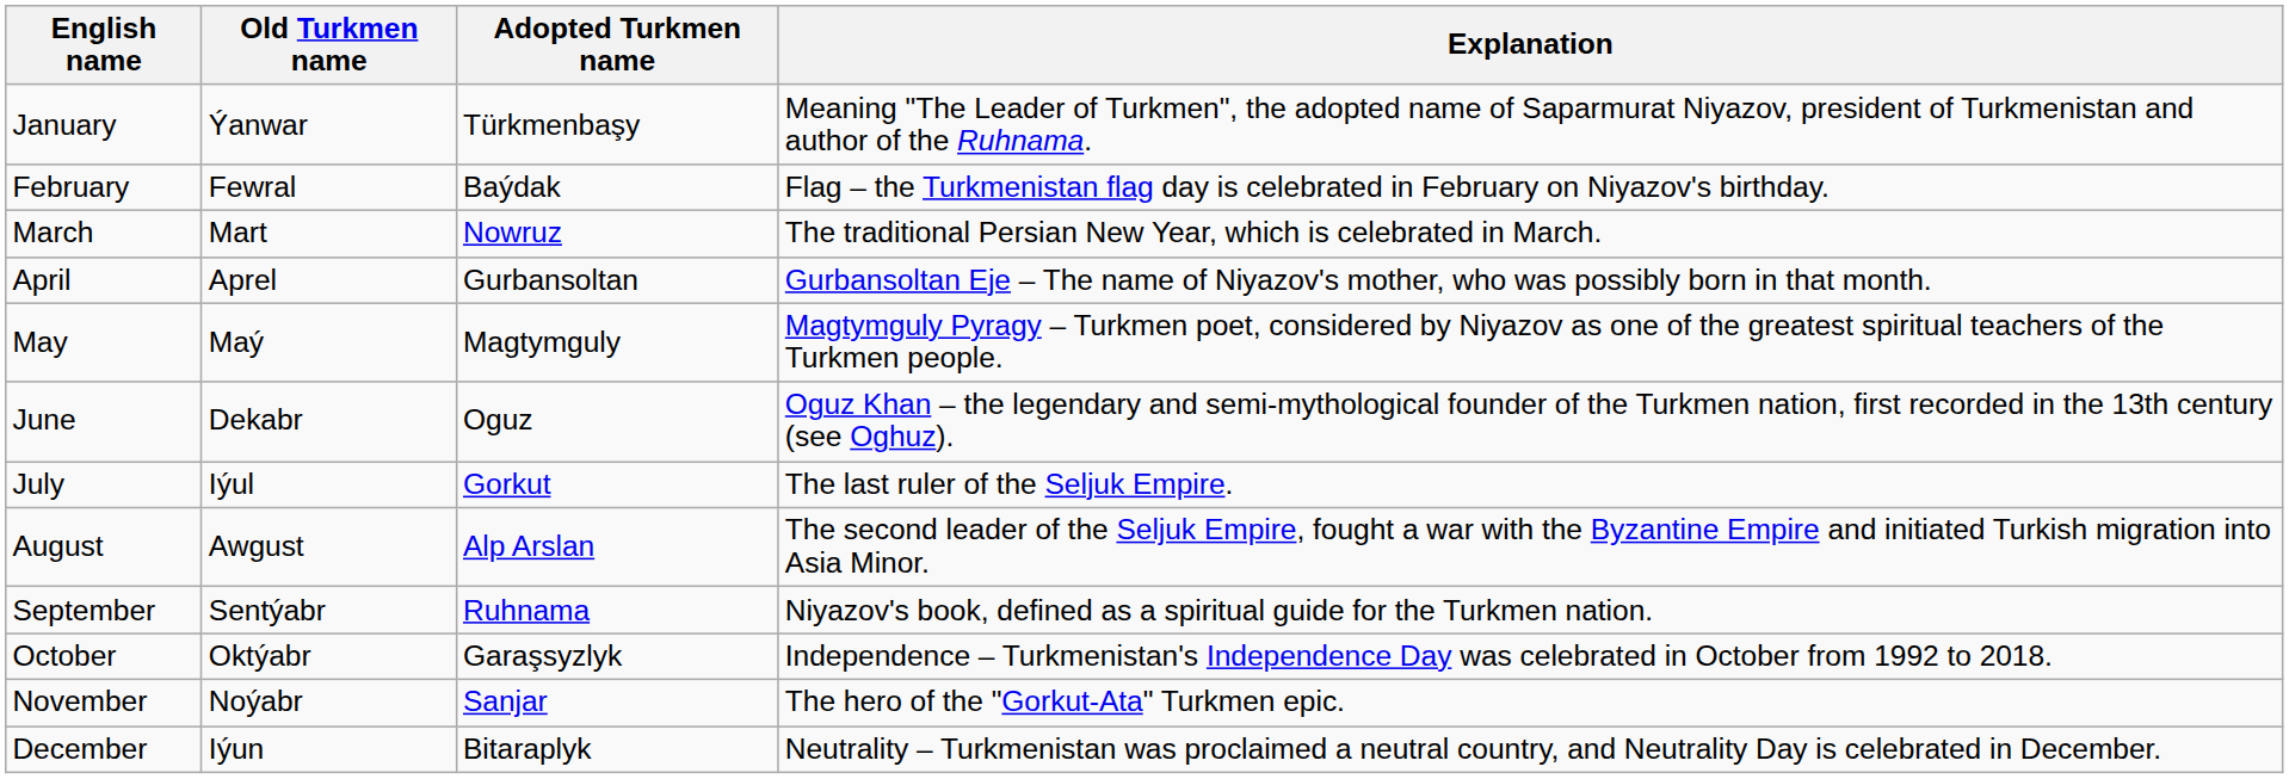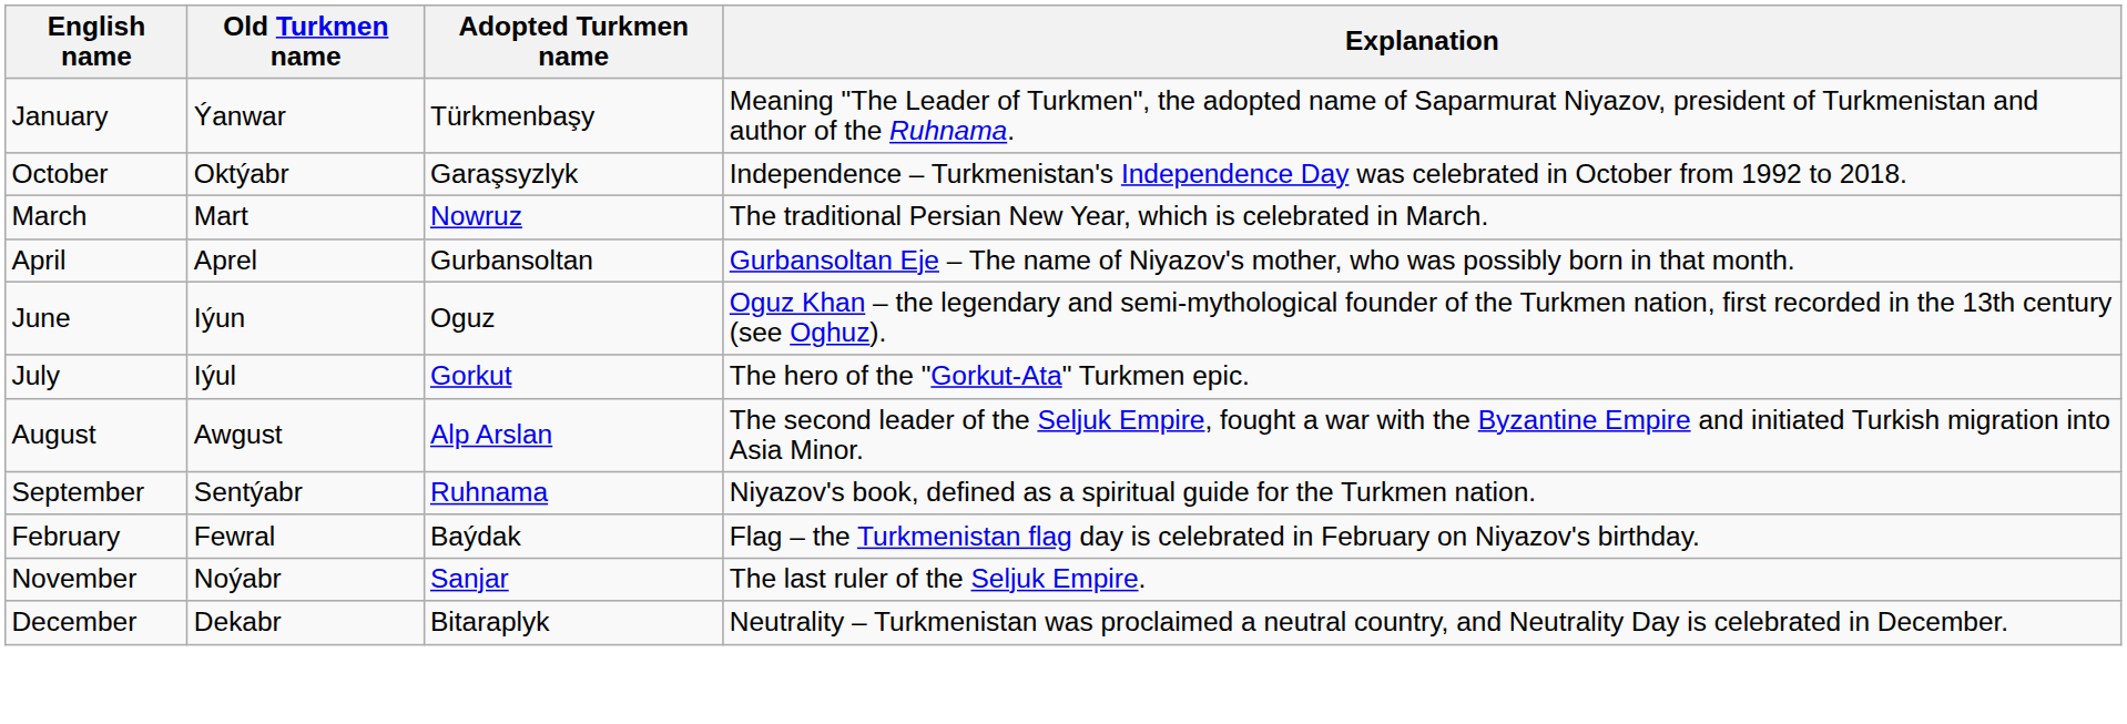 <table class="wikitable">
 <tr>
 <th>English name</th>
 <th>Old <a href='#'>Turkmen</a> name</th>
 <th>Adopted Turkmen name</th>
 <th>Explanation</th>
 </tr>
 <tr>
 <td>January</td>
 <td>Ýanwar</td>
 <td>Türkmenbaşy</td>
 <td>Meaning "The Leader of Turkmen", the adopted name of Saparmurat Niyazov, president of Turkmenistan and author of the <em><a href='#'>Ruhnama</a></em>.</td>
 </tr>
 <tr>
-<td>February</td>
-<td>Fewral</td>
-<td>Baýdak</td>
-<td>Flag – the <a href='#'>Turkmenistan flag</a> day is celebrated in February on Niyazov's birthday.</td>
+<td>October</td>
+<td>Oktýabr</td>
+<td>Garaşsyzlyk</td>
+<td>Independence – Turkmenistan's <a href='#'>Independence Day</a> was celebrated in October from 1992 to 2018.</td>
 </tr>
 <tr>
 <td>March</td>
 <td>Mart</td>
 <td><a href='#'>Nowruz</a></td>
 <td>The traditional Persian New Year, which is celebrated in March.</td>
 </tr>
 <tr>
 <td>April</td>
 <td>Aprel</td>
 <td>Gurbansoltan</td>
 <td><a href='#'>Gurbansoltan Eje</a> – The name of Niyazov's mother, who was possibly born in that month.</td>
 </tr>
 <tr>
-<td>May</td>
-<td>Maý</td>
-<td>Magtymguly</td>
-<td><a href='#'>Magtymguly Pyragy</a> – Turkmen poet, considered by Niyazov as one of the greatest spiritual teachers of the Turkmen people.</td>
-</tr>
-<tr>
 <td>June</td>
-<td>Dekabr</td>
+<td>Iýun</td>
 <td>Oguz</td>
 <td><a href='#'>Oguz Khan</a> – the legendary and semi-mythological founder of the Turkmen nation, first recorded in the 13th century (see <a href='#'>Oghuz</a>).</td>
 </tr>
 <tr>
 <td>July</td>
 <td>Iýul</td>
 <td><a href='#'>Gorkut</a></td>
-<td>The last ruler of the <a href='#'>Seljuk Empire</a>.</td>
+<td>The hero of the "<a href='#'>Gorkut-Ata</a>" Turkmen epic.</td>
 </tr>
 <tr>
 <td>August</td>
 <td>Awgust</td>
 <td><a href='#'>Alp Arslan</a></td>
 <td>The second leader of the <a href='#'>Seljuk Empire</a>, fought a war with the <a href='#'>Byzantine Empire</a> and initiated Turkish migration into Asia Minor.</td>
 </tr>
 <tr>
 <td>September</td>
 <td>Sentýabr</td>
 <td><a href='#'>Ruhnama</a></td>
 <td>Niyazov's book, defined as a spiritual guide for the Turkmen nation.</td>
 </tr>
 <tr>
-<td>October</td>
-<td>Oktýabr</td>
-<td>Garaşsyzlyk</td>
-<td>Independence – Turkmenistan's <a href='#'>Independence Day</a> was celebrated in October from 1992 to 2018.</td>
+<td>February</td>
+<td>Fewral</td>
+<td>Baýdak</td>
+<td>Flag – the <a href='#'>Turkmenistan flag</a> day is celebrated in February on Niyazov's birthday.</td>
 </tr>
 <tr>
 <td>November</td>
 <td>Noýabr</td>
 <td><a href='#'>Sanjar</a></td>
-<td>The hero of the "<a href='#'>Gorkut-Ata</a>" Turkmen epic.</td>
+<td>The last ruler of the <a href='#'>Seljuk Empire</a>.</td>
 </tr>
 <tr>
 <td>December</td>
-<td>Iýun</td>
+<td>Dekabr</td>
 <td>Bitaraplyk</td>
 <td>Neutrality – Turkmenistan was proclaimed a neutral country, and Neutrality Day is celebrated in December.</td>
 </tr>
 </table>
